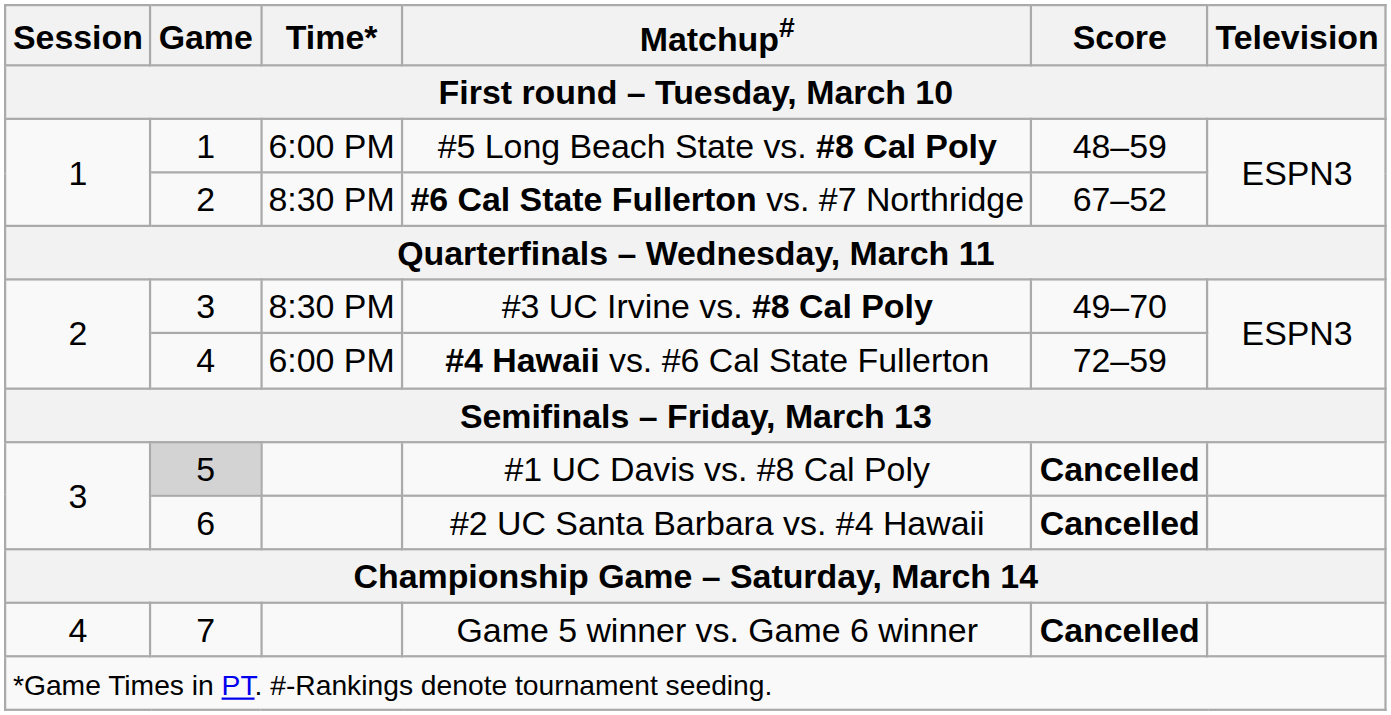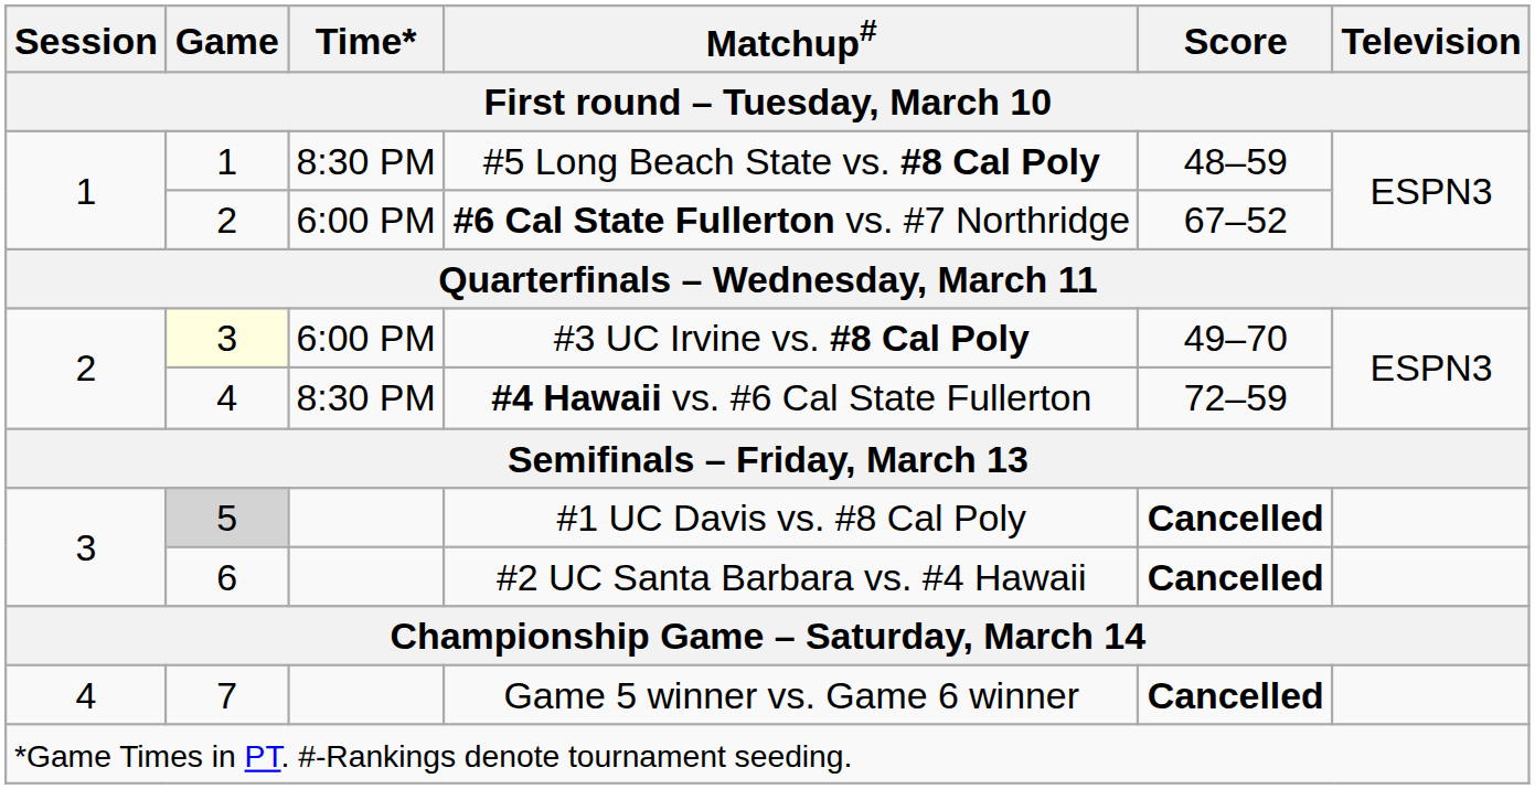 <table class="wikitable" style="font-size: 95%; text-align:center;">
 <tr align="center">
 <th>Session</th>
 <th>Game</th>
 <th>Time*</th>
 <th>Matchup<sup>#</sup></th>
 <th>Score</th>
 <th>Television</th>
 </tr>
 <tr>
 <th colspan=6>First round – Tuesday, March 10</th>
 </tr>
 <tr>
 <td rowspan=2>1</td>
 <td>1</td>
-<td>6:00 PM</td>
+<td>8:30 PM</td>
 <td>#5 Long Beach State vs. <strong>#8 Cal Poly</strong></td>
 <td>48–59</td>
 <td rowspan=2>ESPN3</td>
 </tr>
 <tr>
 <td>2</td>
-<td>8:30 PM</td>
+<td>6:00 PM</td>
 <td><strong>#6 Cal State Fullerton</strong> vs. #7 Northridge</td>
 <td>67–52</td>
 </tr>
 <tr>
 <th colspan=6>Quarterfinals – Wednesday, March 11</th>
 </tr>
 <tr>
 <td rowspan=2>2</td>
-<td>3</td>
-<td>8:30 PM</td>
+<td style="background: lightyellow;">3</td>
+<td>6:00 PM</td>
 <td>#3 UC Irvine vs. <strong>#8 Cal Poly</strong></td>
 <td>49–70</td>
 <td rowspan=2>ESPN3</td>
 </tr>
 <tr>
 <td>4</td>
-<td>6:00 PM</td>
+<td>8:30 PM</td>
 <td><strong>#4 Hawaii</strong> vs. #6 Cal State Fullerton</td>
 <td>72–59</td>
 </tr>
 <tr>
 <th colspan=6>Semifinals – Friday, March 13</th>
 </tr>
 <tr>
 <td rowspan=2>3</td>
 <td style="background: lightgrey;">5</td>
 <td></td>
 <td>#1 UC Davis vs. #8 Cal Poly</td>
 <td><strong>Cancelled</strong></td>
 <td></td>
 </tr>
 <tr>
 <td>6</td>
 <td></td>
 <td>#2 UC Santa Barbara vs. #4 Hawaii</td>
 <td><strong>Cancelled</strong></td>
 <td></td>
 </tr>
 <tr>
 <th colspan=6>Championship Game – Saturday, March 14</th>
 </tr>
 <tr>
 <td>4</td>
 <td>7</td>
 <td></td>
 <td>Game 5 winner vs. Game 6 winner</td>
 <td><strong>Cancelled</strong></td>
 <td></td>
 </tr>
 <tr>
 <td colspan=6 style="text-align:left;"><small>*Game Times in <a href='#'>PT</a>. #-Rankings denote tournament seeding.</small></td>
 </tr>
 </table>
